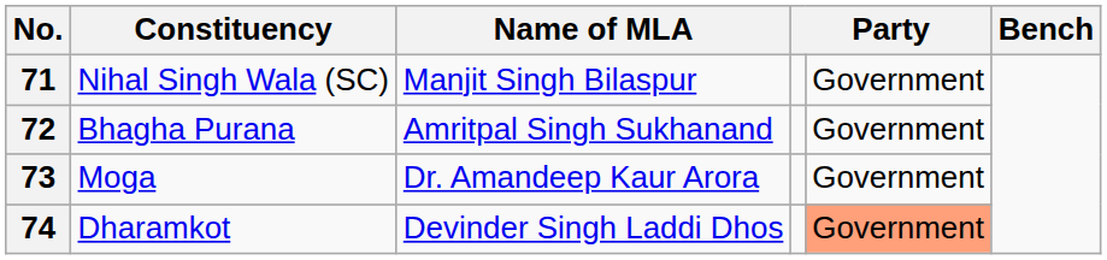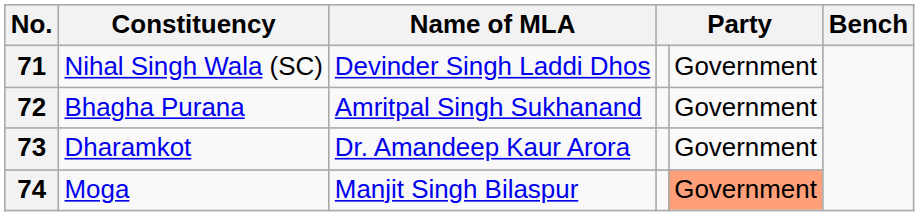 <table class="wikitable sortable">
 <tr>
 <th>No.</th>
 <th>Constituency</th>
 <th>Name of MLA</th>
 <th colspan="2">Party</th>
 <th>Bench</th>
 </tr>
 <tr>
 <th>71</th>
 <td><a href='#'>Nihal Singh Wala</a> (SC)</td>
-<td><a href='#'>Manjit Singh Bilaspur</a></td>
+<td><a href='#'>Devinder Singh Laddi Dhos</a></td>
 <td></td>
 <td>Government</td>
 </tr>
 <tr>
 <th>72</th>
 <td><a href='#'>Bhagha Purana</a></td>
 <td><a href='#'>Amritpal Singh Sukhanand</a></td>
 <td></td>
 <td>Government</td>
 </tr>
 <tr>
 <th>73</th>
-<td><a href='#'>Moga</a></td>
+<td><a href='#'>Dharamkot</a></td>
 <td><a href='#'>Dr. Amandeep Kaur Arora</a></td>
 <td></td>
 <td>Government</td>
 </tr>
 <tr>
 <th>74</th>
-<td><a href='#'>Dharamkot</a></td>
-<td><a href='#'>Devinder Singh Laddi Dhos</a></td>
+<td><a href='#'>Moga</a></td>
+<td><a href='#'>Manjit Singh Bilaspur</a></td>
 <td></td>
 <td style="background: lightsalmon;">Government</td>
 </tr>
 </table>
